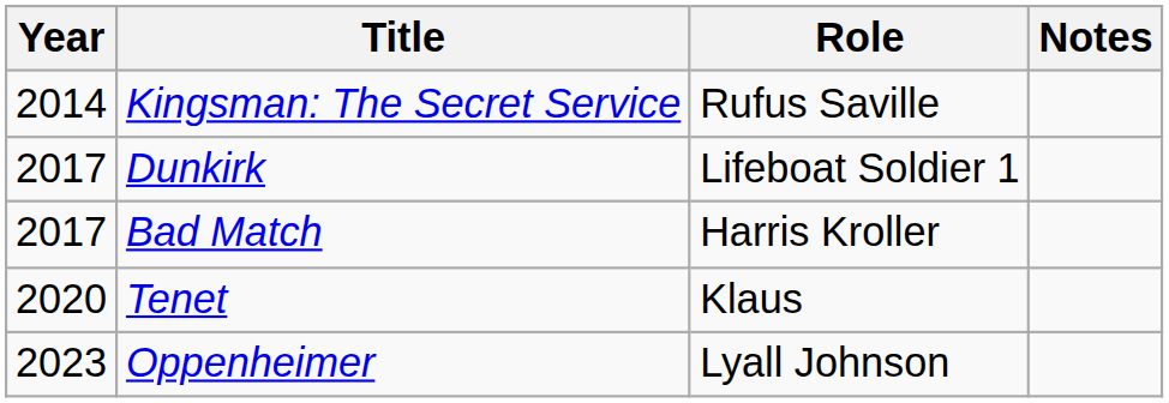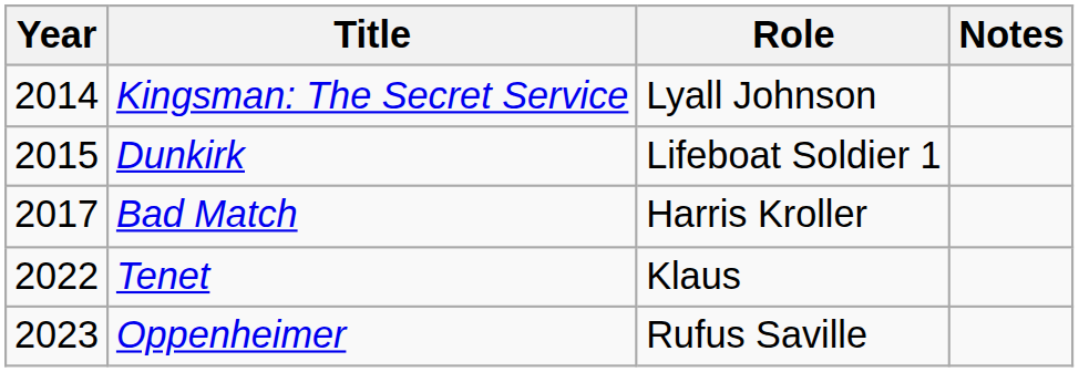 <table class="wikitable sortable">
 <tr>
 <th>Year</th>
 <th>Title</th>
 <th>Role</th>
 <th class="unsortable">Notes</th>
 </tr>
 <tr>
 <td>2014</td>
 <td><em><a href='#'>Kingsman: The Secret Service</a></em></td>
-<td>Rufus Saville</td>
+<td>Lyall Johnson</td>
 <td></td>
 </tr>
 <tr>
-<td>2017</td>
+<td>2015</td>
 <td><em><a href='#'>Dunkirk</a></em></td>
 <td>Lifeboat Soldier 1</td>
 <td></td>
 </tr>
 <tr>
 <td>2017</td>
 <td><em><a href='#'>Bad Match</a></em></td>
 <td>Harris Kroller</td>
 <td></td>
 </tr>
 <tr>
-<td>2020</td>
+<td>2022</td>
 <td><em><a href='#'>Tenet</a></em></td>
 <td>Klaus</td>
 <td></td>
 </tr>
 <tr>
 <td>2023</td>
 <td><em><a href='#'>Oppenheimer</a></em></td>
-<td>Lyall Johnson</td>
+<td>Rufus Saville</td>
 <td></td>
 </tr>
 </table>
